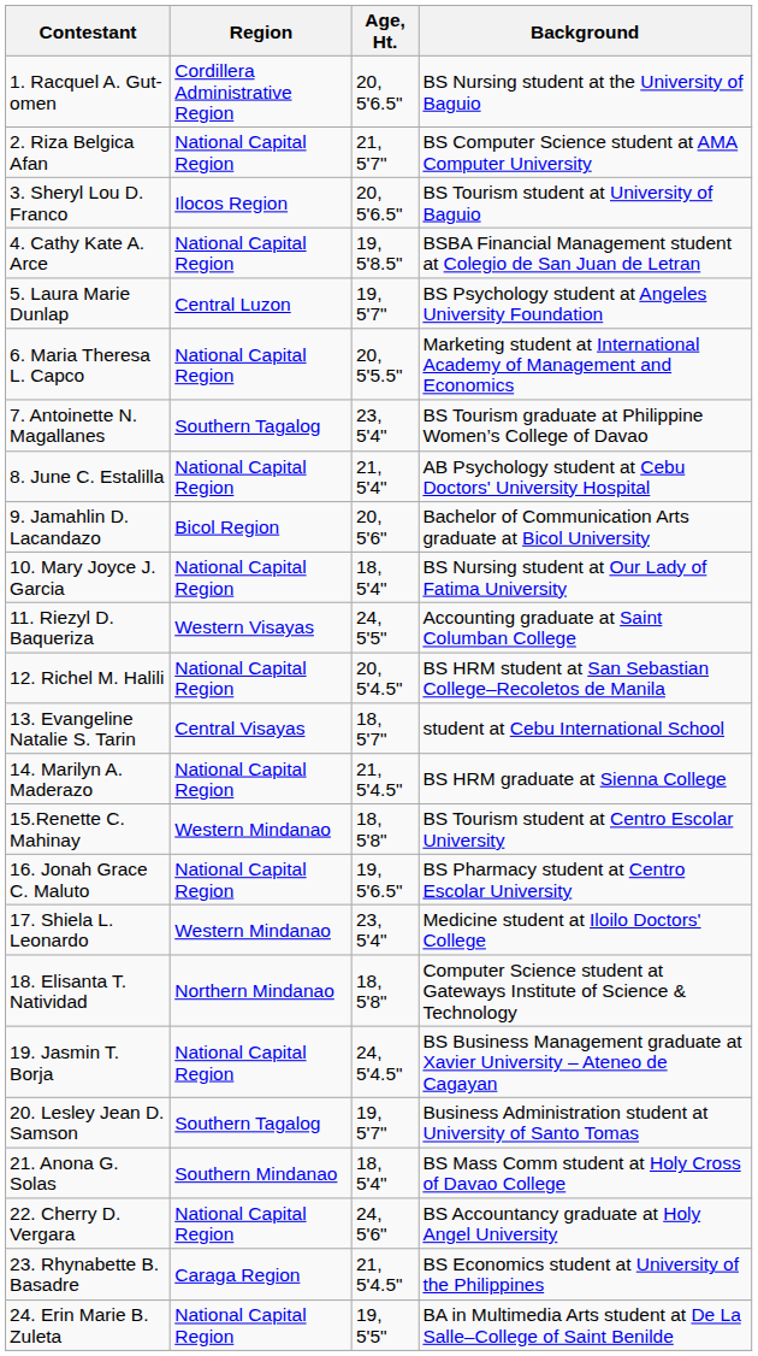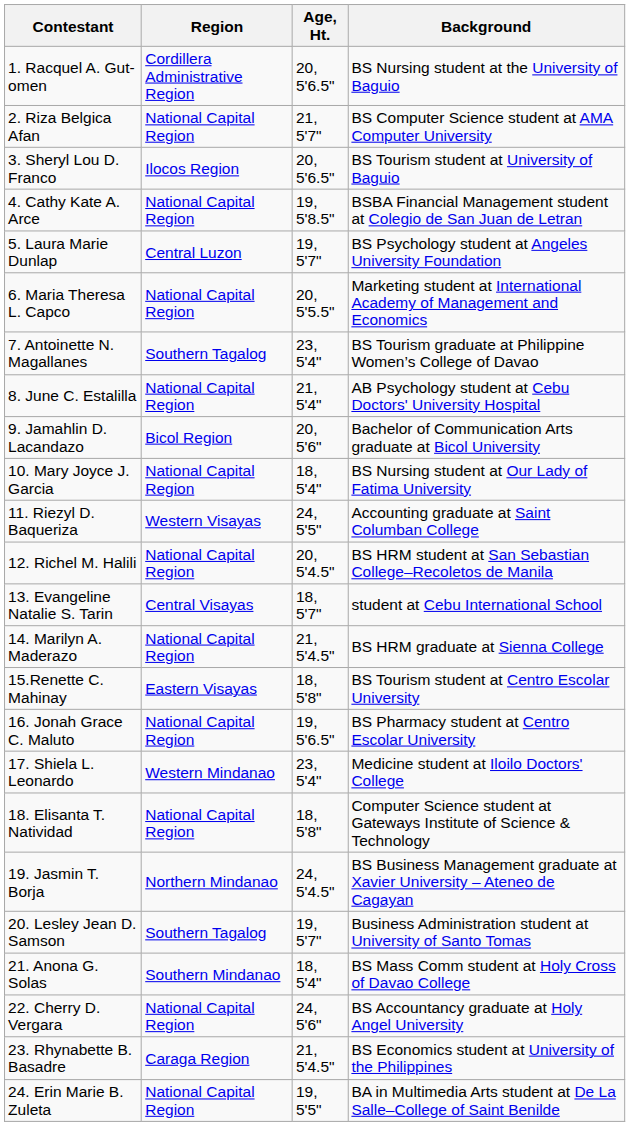 <table class="wikitable sortable" style="font-size: 95%;">
 <tr>
 <th>Contestant</th>
 <th>Region</th>
 <th>Age, Ht.</th>
 <th>Background</th>
 </tr>
 <tr>
 <td>1. Racquel A. Gut-omen</td>
 <td><a href='#'>Cordillera Administrative Region</a></td>
 <td>20, 5'6.5"</td>
 <td>BS Nursing student at the <a href='#'>University of Baguio</a></td>
 </tr>
 <tr>
 <td>2. Riza Belgica Afan</td>
 <td><a href='#'>National Capital Region</a></td>
 <td>21, 5'7"</td>
 <td>BS Computer Science student at <a href='#'>AMA Computer University</a></td>
 </tr>
 <tr>
 <td>3. Sheryl Lou D. Franco</td>
 <td><a href='#'>Ilocos Region</a></td>
 <td>20, 5'6.5"</td>
 <td>BS Tourism student at <a href='#'>University of Baguio</a></td>
 </tr>
 <tr>
 <td>4. Cathy Kate A. Arce</td>
 <td><a href='#'>National Capital Region</a></td>
 <td>19, 5'8.5"</td>
 <td>BSBA Financial Management student at <a href='#'>Colegio de San Juan de Letran</a></td>
 </tr>
 <tr>
 <td>5. Laura Marie Dunlap</td>
 <td><a href='#'>Central Luzon</a></td>
 <td>19, 5'7"</td>
 <td>BS Psychology student at <a href='#'>Angeles University Foundation</a></td>
 </tr>
 <tr>
 <td>6. Maria Theresa L. Capco</td>
 <td><a href='#'>National Capital Region</a></td>
 <td>20, 5'5.5"</td>
 <td>Marketing student at <a href='#'>International Academy of Management and Economics</a></td>
 </tr>
 <tr>
 <td>7. Antoinette N. Magallanes</td>
 <td><a href='#'>Southern Tagalog</a></td>
 <td>23, 5'4"</td>
 <td>BS Tourism graduate at Philippine Women’s College of Davao</td>
 </tr>
 <tr>
 <td>8. June C. Estalilla</td>
 <td><a href='#'>National Capital Region</a></td>
 <td>21, 5'4"</td>
 <td>AB Psychology student at <a href='#'>Cebu Doctors' University Hospital</a></td>
 </tr>
 <tr>
 <td>9. Jamahlin D. Lacandazo</td>
 <td><a href='#'>Bicol Region</a></td>
 <td>20, 5'6"</td>
 <td>Bachelor of Communication Arts graduate at <a href='#'>Bicol University</a></td>
 </tr>
 <tr>
 <td>10. Mary Joyce J. Garcia</td>
 <td><a href='#'>National Capital Region</a></td>
 <td>18, 5'4"</td>
 <td>BS Nursing student at <a href='#'>Our Lady of Fatima University</a></td>
 </tr>
 <tr>
 <td>11. Riezyl D. Baqueriza</td>
 <td><a href='#'>Western Visayas</a></td>
 <td>24, 5'5"</td>
 <td>Accounting graduate at <a href='#'>Saint Columban College</a></td>
 </tr>
 <tr>
 <td>12. Richel M. Halili</td>
 <td><a href='#'>National Capital Region</a></td>
 <td>20, 5'4.5"</td>
 <td>BS HRM student at <a href='#'>San Sebastian College–Recoletos de Manila</a></td>
 </tr>
 <tr>
 <td>13. Evangeline Natalie S. Tarin</td>
 <td><a href='#'>Central Visayas</a></td>
 <td>18, 5'7"</td>
 <td>student at <a href='#'>Cebu International School</a></td>
 </tr>
 <tr>
 <td>14. Marilyn A. Maderazo</td>
 <td><a href='#'>National Capital Region</a></td>
 <td>21, 5'4.5"</td>
 <td>BS HRM graduate at <a href='#'>Sienna College</a></td>
 </tr>
 <tr>
 <td>15.Renette C. Mahinay</td>
-<td><a href='#'>Western Mindanao</a></td>
+<td><a href='#'>Eastern Visayas</a></td>
 <td>18, 5'8"</td>
 <td>BS Tourism student at <a href='#'>Centro Escolar University</a></td>
 </tr>
 <tr>
 <td>16. Jonah Grace C. Maluto</td>
 <td><a href='#'>National Capital Region</a></td>
 <td>19, 5'6.5"</td>
 <td>BS Pharmacy student at <a href='#'>Centro Escolar University</a></td>
 </tr>
 <tr>
 <td>17. Shiela L. Leonardo</td>
 <td><a href='#'>Western Mindanao</a></td>
 <td>23, 5'4"</td>
 <td>Medicine student at <a href='#'>Iloilo Doctors' College</a></td>
 </tr>
 <tr>
 <td>18. Elisanta T. Natividad</td>
-<td><a href='#'>Northern Mindanao</a></td>
+<td><a href='#'>National Capital Region</a></td>
 <td>18, 5'8"</td>
 <td>Computer Science student at Gateways Institute of Science & Technology</td>
 </tr>
 <tr>
 <td>19. Jasmin T. Borja</td>
-<td><a href='#'>National Capital Region</a></td>
+<td><a href='#'>Northern Mindanao</a></td>
 <td>24, 5'4.5"</td>
 <td>BS Business Management graduate at <a href='#'>Xavier University – Ateneo de Cagayan</a></td>
 </tr>
 <tr>
 <td>20. Lesley Jean D. Samson</td>
 <td><a href='#'>Southern Tagalog</a></td>
 <td>19, 5'7"</td>
 <td>Business Administration student at <a href='#'>University of Santo Tomas</a></td>
 </tr>
 <tr>
 <td>21. Anona G. Solas</td>
 <td><a href='#'>Southern Mindanao</a></td>
 <td>18, 5'4"</td>
 <td>BS Mass Comm student at <a href='#'>Holy Cross of Davao College</a></td>
 </tr>
 <tr>
 <td>22. Cherry D. Vergara</td>
 <td><a href='#'>National Capital Region</a></td>
 <td>24, 5'6"</td>
 <td>BS Accountancy graduate at <a href='#'>Holy Angel University</a></td>
 </tr>
 <tr>
 <td>23. Rhynabette B. Basadre</td>
 <td><a href='#'>Caraga Region</a></td>
 <td>21, 5'4.5"</td>
 <td>BS Economics student at <a href='#'>University of the Philippines</a></td>
 </tr>
 <tr>
 <td>24. Erin Marie B. Zuleta</td>
 <td><a href='#'>National Capital Region</a></td>
 <td>19, 5'5"</td>
 <td>BA in Multimedia Arts student at <a href='#'>De La Salle–College of Saint Benilde</a></td>
 </tr>
 </table>
